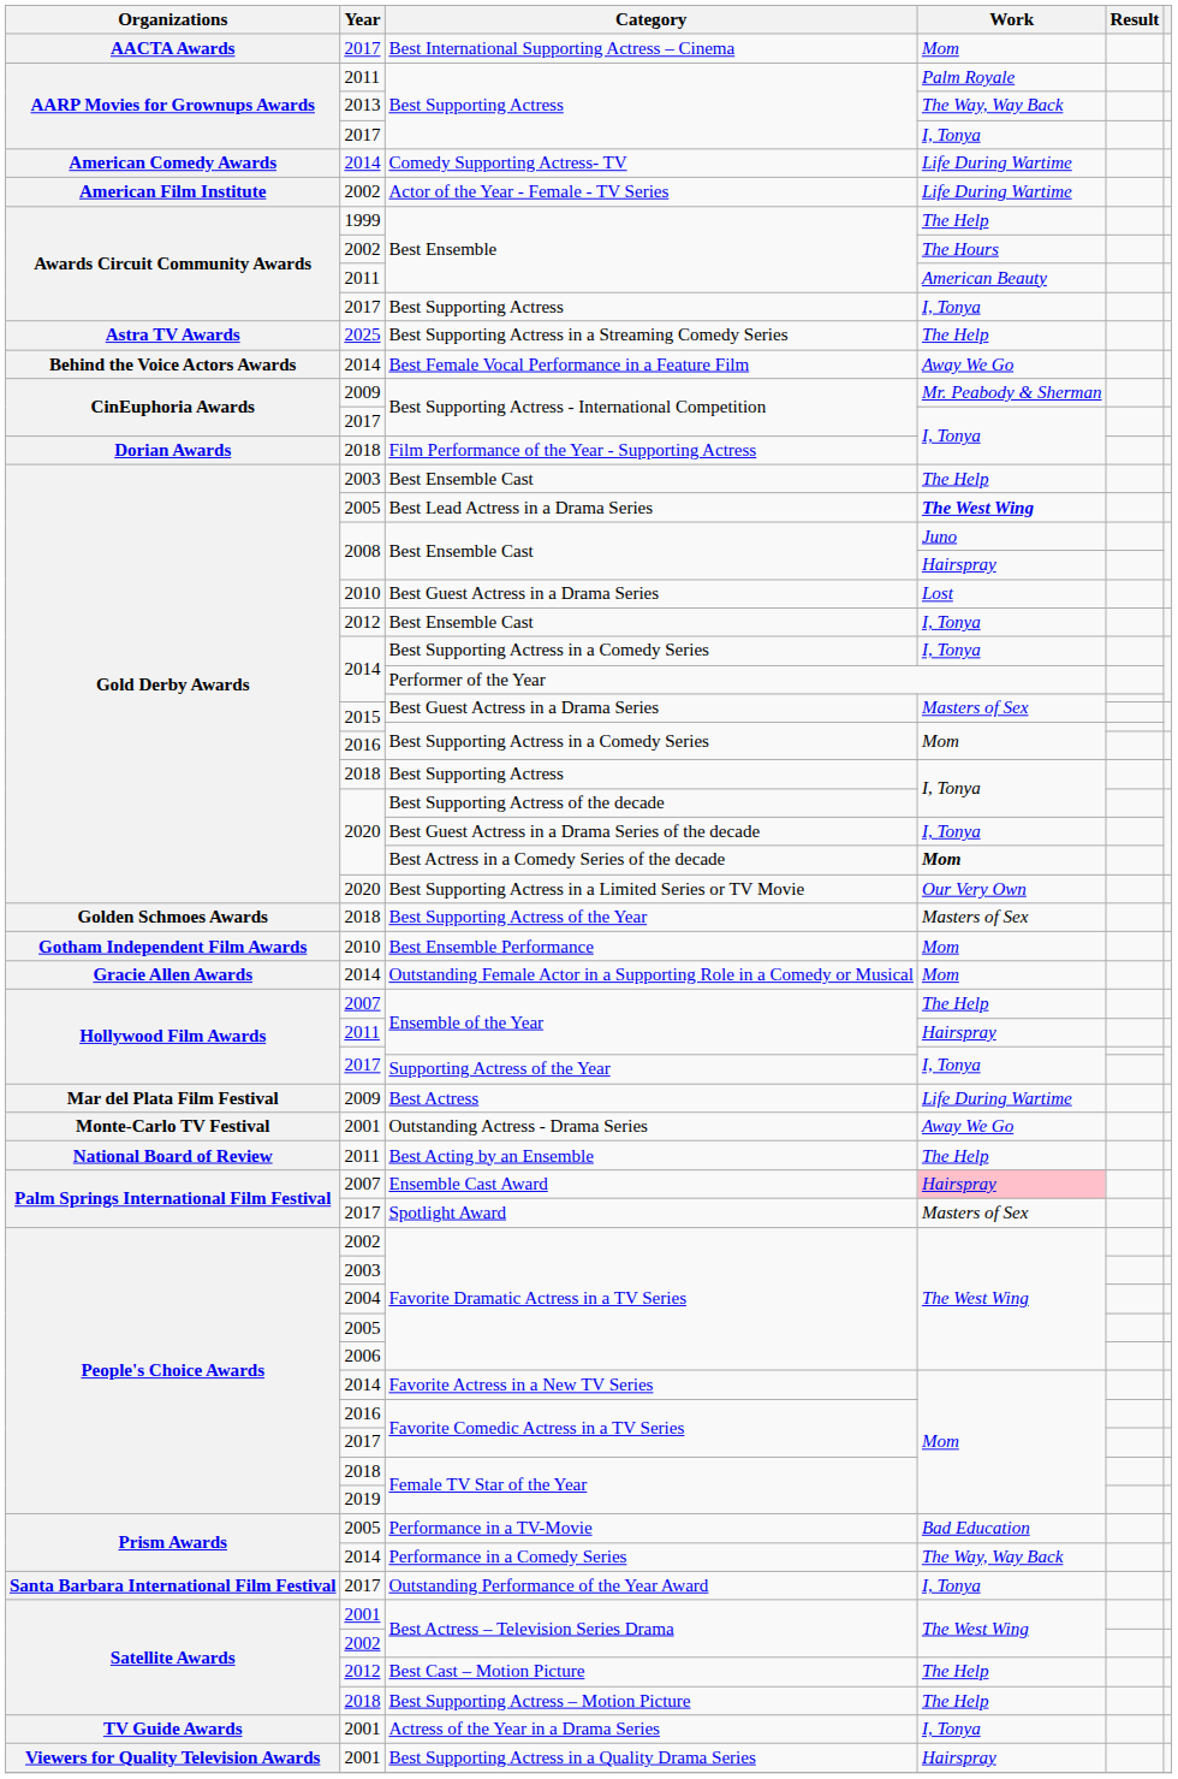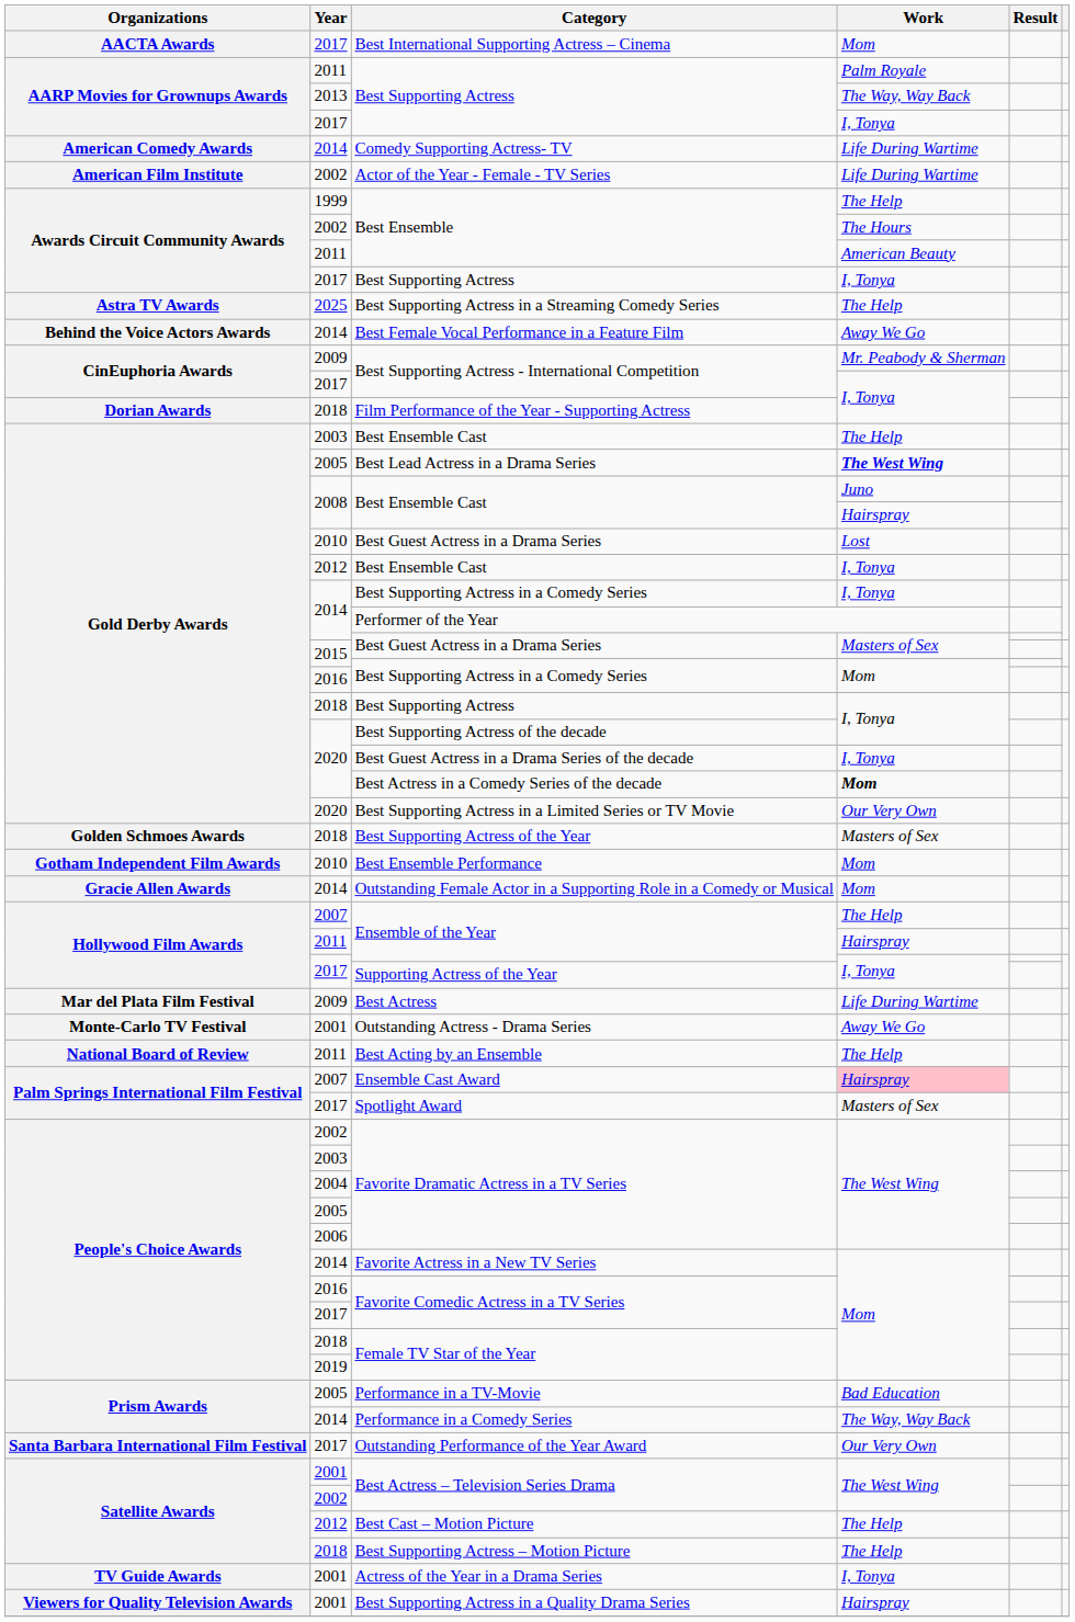 <table class= "wikitable plainrowheaders sortable">
 <tr>
 <th>Organizations</th>
 <th scope="col">Year</th>
 <th scope="col">Category</th>
 <th scope="col">Work</th>
 <th scope="col">Result</th>
 <th scope="col" class="unsortable"></th>
 </tr>
 <tr>
 <th scope="row" rowspan="1"><a href='#'>AACTA Awards</a></th>
 <td><a href='#'>2017</a></td>
 <td><a href='#'>Best International Supporting Actress – Cinema</a></td>
 <td><em><a href='#'>Mom</a></em></td>
 <td></td>
 <td></td>
 </tr>
 <tr>
 <th scope="row" rowspan="3"><a href='#'>AARP Movies for Grownups Awards</a></th>
 <td>2011</td>
 <td rowspan=3><a href='#'>Best Supporting Actress</a></td>
 <td><em><a href='#'>Palm Royale</a></em></td>
 <td></td>
 <td></td>
 </tr>
 <tr>
 <td>2013</td>
 <td><em><a href='#'>The Way, Way Back</a></em></td>
 <td></td>
 <td></td>
 </tr>
 <tr>
 <td>2017</td>
 <td><em><a href='#'>I, Tonya</a></em></td>
 <td></td>
 <td></td>
 </tr>
 <tr>
 <th scope="row" rowspan="1"><a href='#'>American Comedy Awards</a></th>
 <td><a href='#'>2014</a></td>
 <td><a href='#'>Comedy Supporting Actress- TV</a></td>
 <td><em><a href='#'>Life During Wartime</a></em></td>
 <td></td>
 <td></td>
 </tr>
 <tr>
 <th scope="row" rowspan="1"><a href='#'>American Film Institute</a></th>
 <td>2002</td>
 <td><a href='#'>Actor of the Year - Female - TV Series</a></td>
 <td><em><a href='#'>Life During Wartime</a></em></td>
 <td></td>
 <td></td>
 </tr>
 <tr>
 <th scope="row" rowspan="4">Awards Circuit Community Awards</th>
 <td>1999</td>
 <td rowspan=3>Best Ensemble</td>
 <td><em><a href='#'>The Help</a></em></td>
 <td></td>
 <td></td>
 </tr>
 <tr>
 <td>2002</td>
 <td><em><a href='#'>The Hours</a></em></td>
 <td></td>
 <td></td>
 </tr>
 <tr>
 <td>2011</td>
 <td><em><a href='#'>American Beauty</a></em></td>
 <td></td>
 <td></td>
 </tr>
 <tr>
 <td>2017</td>
 <td>Best Supporting Actress</td>
 <td><em><a href='#'>I, Tonya</a></em></td>
 <td></td>
 <td></td>
 </tr>
 <tr>
 <th scope="row" rowspan="1"><a href='#'>Astra TV Awards</a></th>
 <td><a href='#'>2025</a></td>
 <td>Best Supporting Actress in a Streaming Comedy Series</td>
 <td><em><a href='#'>The Help</a></em></td>
 <td></td>
 <td></td>
 </tr>
 <tr>
 <th scope="row" rowspan="1">Behind the Voice Actors Awards</th>
 <td>2014</td>
 <td><a href='#'>Best Female Vocal Performance in a Feature Film</a></td>
 <td><em><a href='#'>Away We Go</a></em></td>
 <td></td>
 <td></td>
 </tr>
 <tr>
 <th scope="row" rowspan="2">CinEuphoria Awards</th>
 <td>2009</td>
 <td rowspan=2>Best Supporting Actress - International Competition</td>
 <td><em><a href='#'>Mr. Peabody & Sherman</a></em></td>
 <td></td>
 <td></td>
 </tr>
 <tr>
 <td>2017</td>
 <td rowspan="2"><em><a href='#'>I, Tonya</a></em></td>
 <td></td>
 <td></td>
 </tr>
 <tr>
 <th scope="row" rowspan="1"><a href='#'>Dorian Awards</a></th>
 <td>2018</td>
 <td><a href='#'>Film Performance of the Year - Supporting Actress</a></td>
 <td></td>
 <td></td>
 </tr>
 <tr>
 <th scope="row" rowspan="17">Gold Derby Awards</th>
 <td>2003</td>
 <td>Best Ensemble Cast</td>
 <td><em><a href='#'>The Help</a></em></td>
 <td></td>
 <td></td>
 </tr>
 <tr>
 <td>2005</td>
 <td>Best Lead Actress in a Drama Series</td>
 <td><strong><em><a href='#'>The West Wing</a></em></strong></td>
 <td></td>
 <td></td>
 </tr>
 <tr>
 <td rowspan="2">2008</td>
 <td rowspan="2">Best Ensemble Cast</td>
 <td><em><a href='#'>Juno</a></em></td>
 <td></td>
 <td rowspan=2></td>
 </tr>
 <tr>
 <td><em><a href='#'>Hairspray</a></em></td>
 <td></td>
 </tr>
 <tr>
 <td>2010</td>
 <td>Best Guest Actress in a Drama Series</td>
 <td><em><a href='#'>Lost</a></em></td>
 <td></td>
 <td></td>
 </tr>
 <tr>
 <td>2012</td>
 <td>Best Ensemble Cast</td>
 <td><em><a href='#'>I, Tonya</a></em></td>
 <td></td>
 <td></td>
 </tr>
 <tr>
 <td rowspan=3>2014</td>
 <td>Best Supporting Actress in a Comedy Series</td>
 <td><em><a href='#'>I, Tonya</a></em></td>
 <td></td>
 <td rowspan=3></td>
 </tr>
 <tr>
 <td colspan=2>Performer of the Year</td>
 <td></td>
 </tr>
 <tr>
 <td Rowspan=2>Best Guest Actress in a Drama Series</td>
 <td rowspan=2><em><a href='#'>Masters of Sex</a></em></td>
 <td></td>
 </tr>
 <tr>
 <td rowspan=2>2015</td>
 <td></td>
 <td rowspan=2></td>
 </tr>
 <tr>
 <td Rowspan=2>Best Supporting Actress in a Comedy Series</td>
 <td rowspan=2><em>Mom</em></td>
 <td></td>
 </tr>
 <tr>
 <td>2016</td>
 <td></td>
 </tr>
 <tr>
 <td>2018</td>
 <td>Best Supporting Actress</td>
 <td rowspan=2><em>I, Tonya</em></td>
 <td></td>
 <td></td>
 </tr>
 <tr>
 <td Rowspan=3>2020</td>
 <td>Best Supporting Actress of the decade</td>
 <td></td>
 <td rowspan=3></td>
 </tr>
 <tr>
 <td>Best Guest Actress in a Drama Series of the decade</td>
 <td><em><a href='#'>I, Tonya</a></em></td>
 <td></td>
 </tr>
 <tr>
 <td>Best Actress in a Comedy Series of the decade</td>
 <td><strong><em>Mom</em></strong></td>
 <td></td>
 </tr>
 <tr>
 <td>2020</td>
 <td>Best Supporting Actress in a Limited Series or TV Movie</td>
 <td><em><a href='#'>Our Very Own</a></em></td>
 <td></td>
 <td></td>
 </tr>
 <tr>
 <th scope="row" rowspan="1">Golden Schmoes Awards</th>
 <td>2018</td>
 <td><a href='#'>Best Supporting Actress of the Year</a></td>
 <td><em>Masters of Sex</em></td>
 <td></td>
 <td></td>
 </tr>
 <tr>
 <th scope="row" rowspan="1"><a href='#'>Gotham Independent Film Awards</a></th>
 <td>2010</td>
 <td><a href='#'>Best Ensemble Performance</a></td>
 <td><em><a href='#'>Mom</a></em></td>
 <td></td>
 <td></td>
 </tr>
 <tr>
 <th scope="row" rowspan="1"><a href='#'>Gracie Allen Awards</a></th>
 <td>2014</td>
 <td><a href='#'>Outstanding Female Actor in a Supporting Role in a Comedy or Musical</a></td>
 <td><em><a href='#'>Mom</a></em></td>
 <td></td>
 <td></td>
 </tr>
 <tr>
 <th scope="row" rowspan="4"><a href='#'>Hollywood Film Awards</a></th>
 <td><a href='#'>2007</a></td>
 <td Rowspan=3><a href='#'>Ensemble of the Year</a></td>
 <td><em><a href='#'>The Help</a></em></td>
 <td></td>
 <td></td>
 </tr>
 <tr>
 <td><a href='#'>2011</a></td>
 <td><em><a href='#'>Hairspray</a></em></td>
 <td></td>
 <td></td>
 </tr>
 <tr>
 <td Rowspan=2><a href='#'>2017</a></td>
 <td rowspan=2><em><a href='#'>I, Tonya</a></em></td>
 <td></td>
 <td rowspan=2></td>
 </tr>
 <tr>
 <td><a href='#'>Supporting Actress of the Year</a></td>
 <td></td>
 </tr>
 <tr>
 <th scope="row" rowspan="1">Mar del Plata Film Festival</th>
 <td>2009</td>
 <td><a href='#'>Best Actress</a></td>
 <td><em><a href='#'>Life During Wartime</a></em></td>
 <td></td>
 <td></td>
 </tr>
 <tr>
 <th scope="row" rowspan="1">Monte-Carlo TV Festival</th>
 <td>2001</td>
 <td>Outstanding Actress - Drama Series</td>
 <td><em><a href='#'>Away We Go</a></em></td>
 <td></td>
 <td></td>
 </tr>
 <tr>
 <th scope="row" rowspan="1"><a href='#'>National Board of Review</a></th>
 <td>2011</td>
 <td><a href='#'>Best Acting by an Ensemble</a></td>
 <td><em><a href='#'>The Help</a></em></td>
 <td></td>
 <td></td>
 </tr>
 <tr>
 <th scope="row" rowspan="2"><a href='#'>Palm Springs International Film Festival</a></th>
 <td>2007</td>
 <td><a href='#'>Ensemble Cast Award</a></td>
 <td style="background: pink;"><em><a href='#'>Hairspray</a></em></td>
 <td></td>
 <td></td>
 </tr>
 <tr>
 <td>2017</td>
 <td><a href='#'>Spotlight Award</a></td>
 <td><em>Masters of Sex</em></td>
 <td></td>
 <td></td>
 </tr>
 <tr>
 <th scope="row" rowspan="10"><a href='#'>People's Choice Awards</a></th>
 <td>2002</td>
 <td rowspan=5><a href='#'>Favorite Dramatic Actress in a TV Series</a></td>
 <td rowspan=5><em><a href='#'>The West Wing</a></em></td>
 <td></td>
 <td></td>
 </tr>
 <tr>
 <td>2003</td>
 <td></td>
 <td></td>
 </tr>
 <tr>
 <td>2004</td>
 <td></td>
 <td></td>
 </tr>
 <tr>
 <td>2005</td>
 <td></td>
 <td></td>
 </tr>
 <tr>
 <td>2006</td>
 <td></td>
 <td></td>
 </tr>
 <tr>
 <td>2014</td>
 <td><a href='#'>Favorite Actress in a New TV Series</a></td>
 <td rowspan=5><em><a href='#'>Mom</a></em></td>
 <td></td>
 <td></td>
 </tr>
 <tr>
 <td>2016</td>
 <td rowspan=2><a href='#'>Favorite Comedic Actress in a TV Series</a></td>
 <td></td>
 <td></td>
 </tr>
 <tr>
 <td>2017</td>
 <td></td>
 <td></td>
 </tr>
 <tr>
 <td>2018</td>
 <td rowspan=2><a href='#'>Female TV Star of the Year</a></td>
 <td></td>
 <td></td>
 </tr>
 <tr>
 <td>2019</td>
 <td></td>
 <td></td>
 </tr>
 <tr>
 <th scope="row" rowspan="2"><a href='#'>Prism Awards</a></th>
 <td>2005</td>
 <td><a href='#'>Performance in a TV-Movie</a></td>
 <td><em><a href='#'>Bad Education</a></em></td>
 <td></td>
 <td></td>
 </tr>
 <tr>
 <td>2014</td>
 <td><a href='#'>Performance in a Comedy Series</a></td>
 <td><em><a href='#'>The Way, Way Back</a></em></td>
 <td></td>
 <td></td>
 </tr>
 <tr>
 <th scope="row" rowspan="1"><a href='#'>Santa Barbara International Film Festival</a></th>
 <td>2017</td>
 <td><a href='#'>Outstanding Performance of the Year Award</a></td>
-<td><em><a href='#'>I, Tonya</a></em></td>
+<td><em><a href='#'>Our Very Own</a></em></td>
 <td></td>
 <td></td>
 </tr>
 <tr>
 <th scope="row" rowspan="4"><a href='#'>Satellite Awards</a></th>
 <td><a href='#'>2001</a></td>
 <td rowspan=2><a href='#'>Best Actress – Television Series Drama</a></td>
 <td rowspan=2><em><a href='#'>The West Wing</a></em></td>
 <td></td>
 <td></td>
 </tr>
 <tr>
 <td><a href='#'>2002</a></td>
 <td></td>
 <td></td>
 </tr>
 <tr>
 <td><a href='#'>2012</a></td>
 <td><a href='#'>Best Cast – Motion Picture</a></td>
 <td><em><a href='#'>The Help</a></em></td>
 <td></td>
 <td></td>
 </tr>
 <tr>
 <td><a href='#'>2018</a></td>
 <td><a href='#'>Best Supporting Actress – Motion Picture</a></td>
 <td><em><a href='#'>The Help</a></em></td>
 <td></td>
 <td></td>
 </tr>
 <tr>
 <th scope="row" rowspan="1"><a href='#'>TV Guide Awards</a></th>
 <td>2001</td>
 <td><a href='#'>Actress of the Year in a Drama Series</a></td>
 <td><em><a href='#'>I, Tonya</a></em></td>
 <td></td>
 <td></td>
 </tr>
 <tr>
 <th scope="row" rowspan="1"><a href='#'>Viewers for Quality Television Awards</a></th>
 <td>2001</td>
 <td><a href='#'>Best Supporting Actress in a Quality Drama Series</a></td>
 <td><em><a href='#'>Hairspray</a></em></td>
 <td></td>
 <td></td>
 </tr>
 <tr>
 </tr>
 </table>
